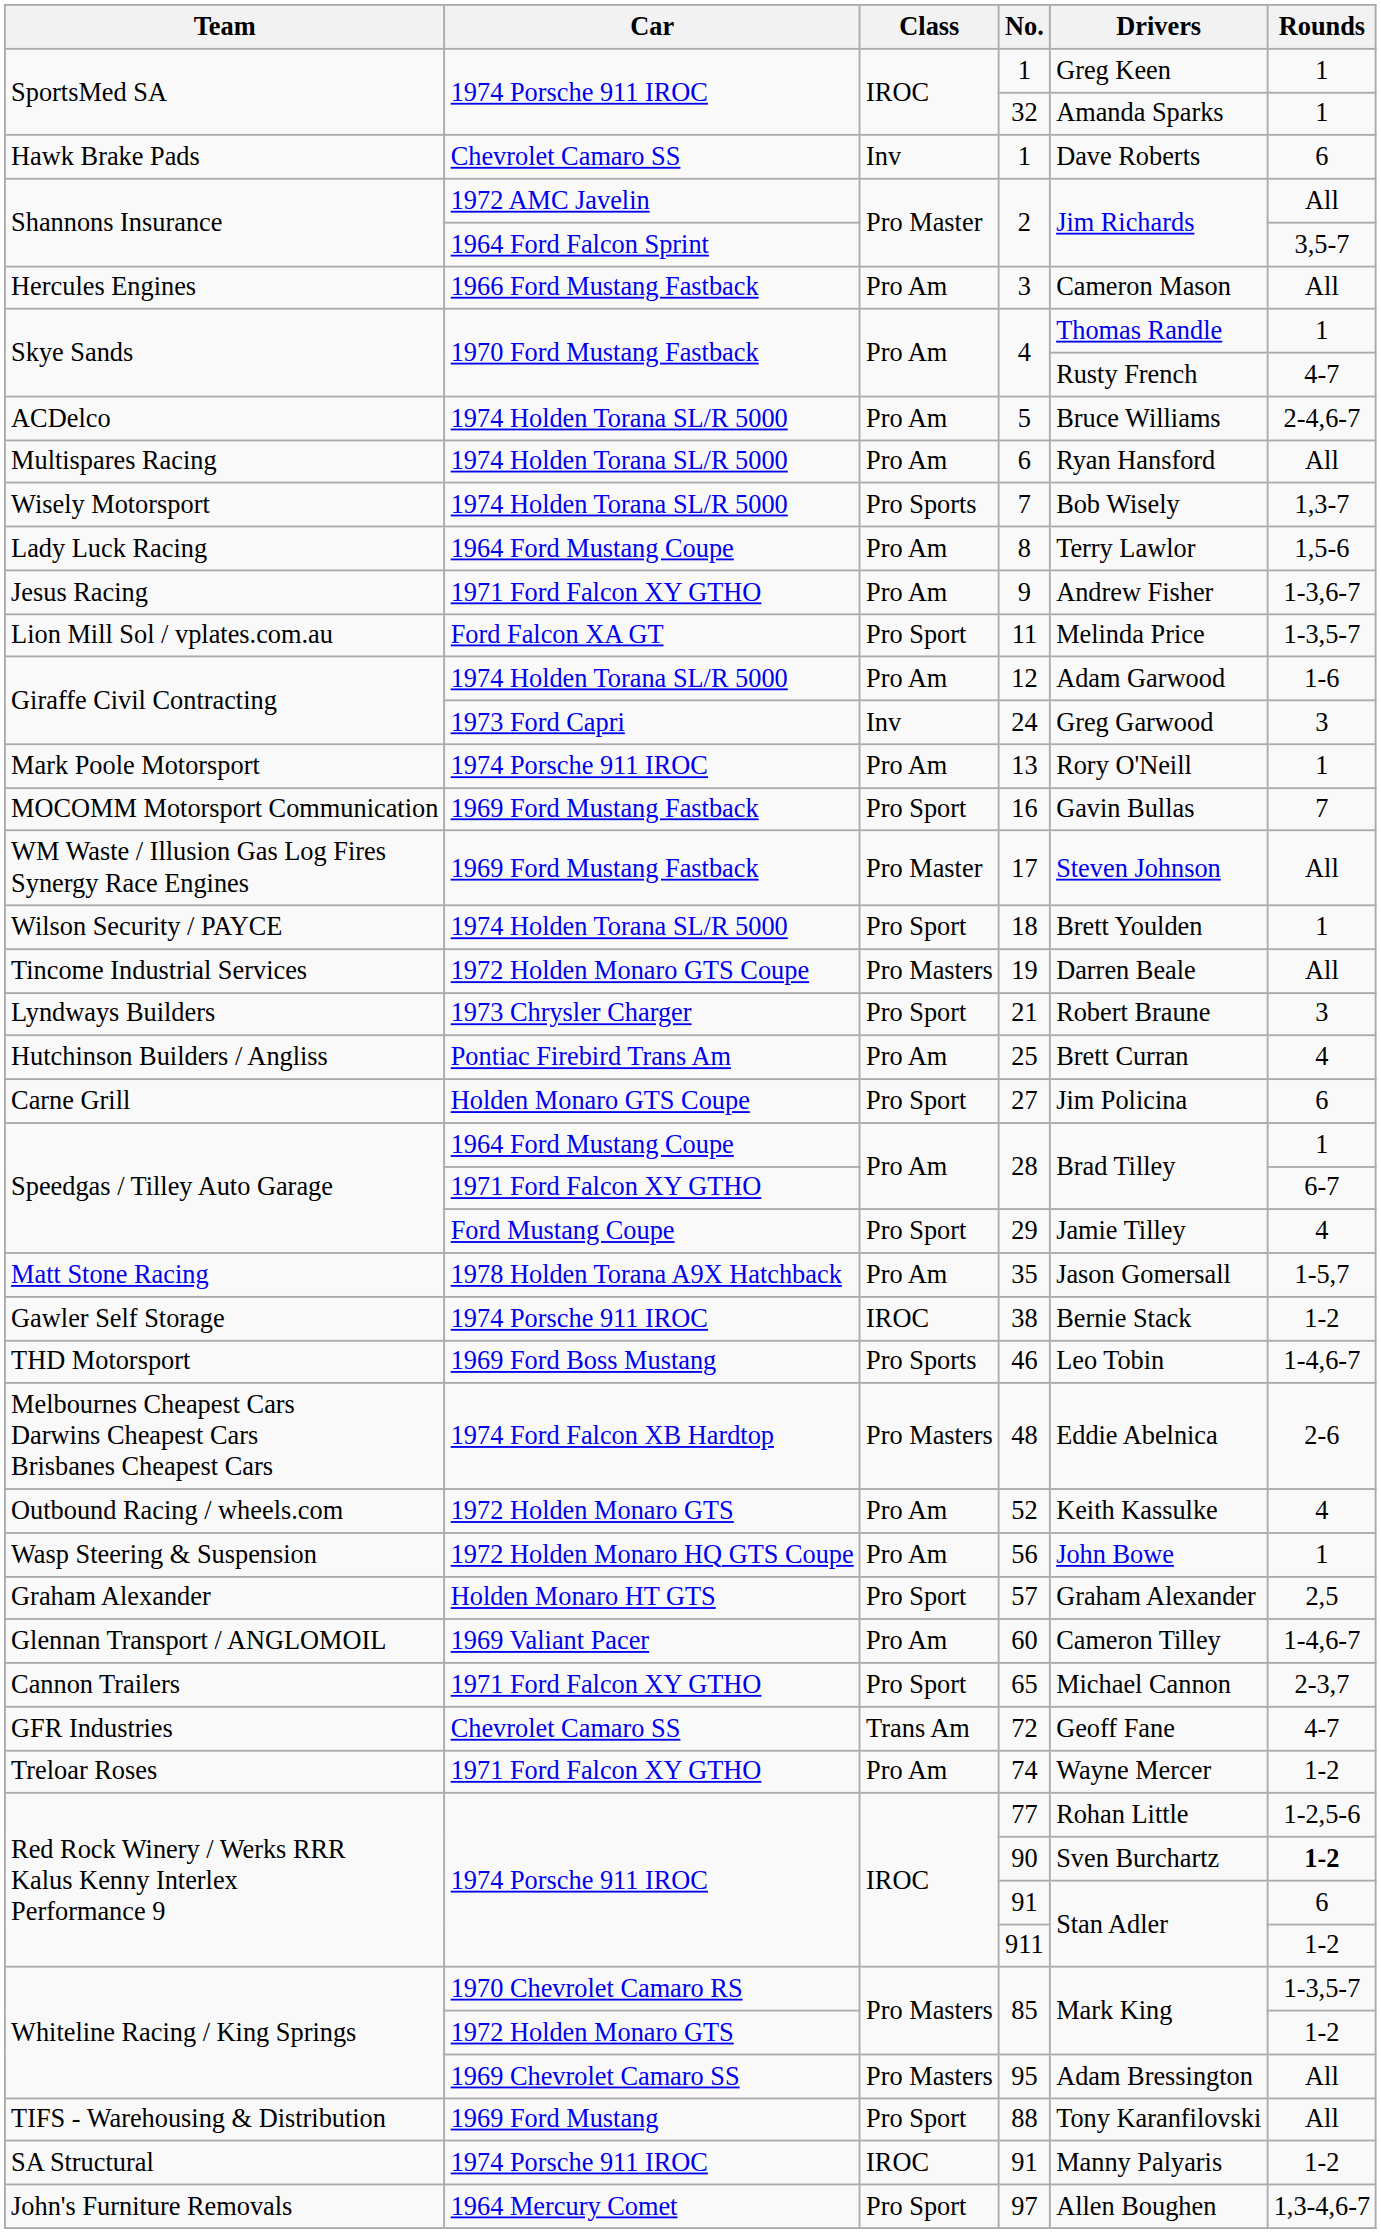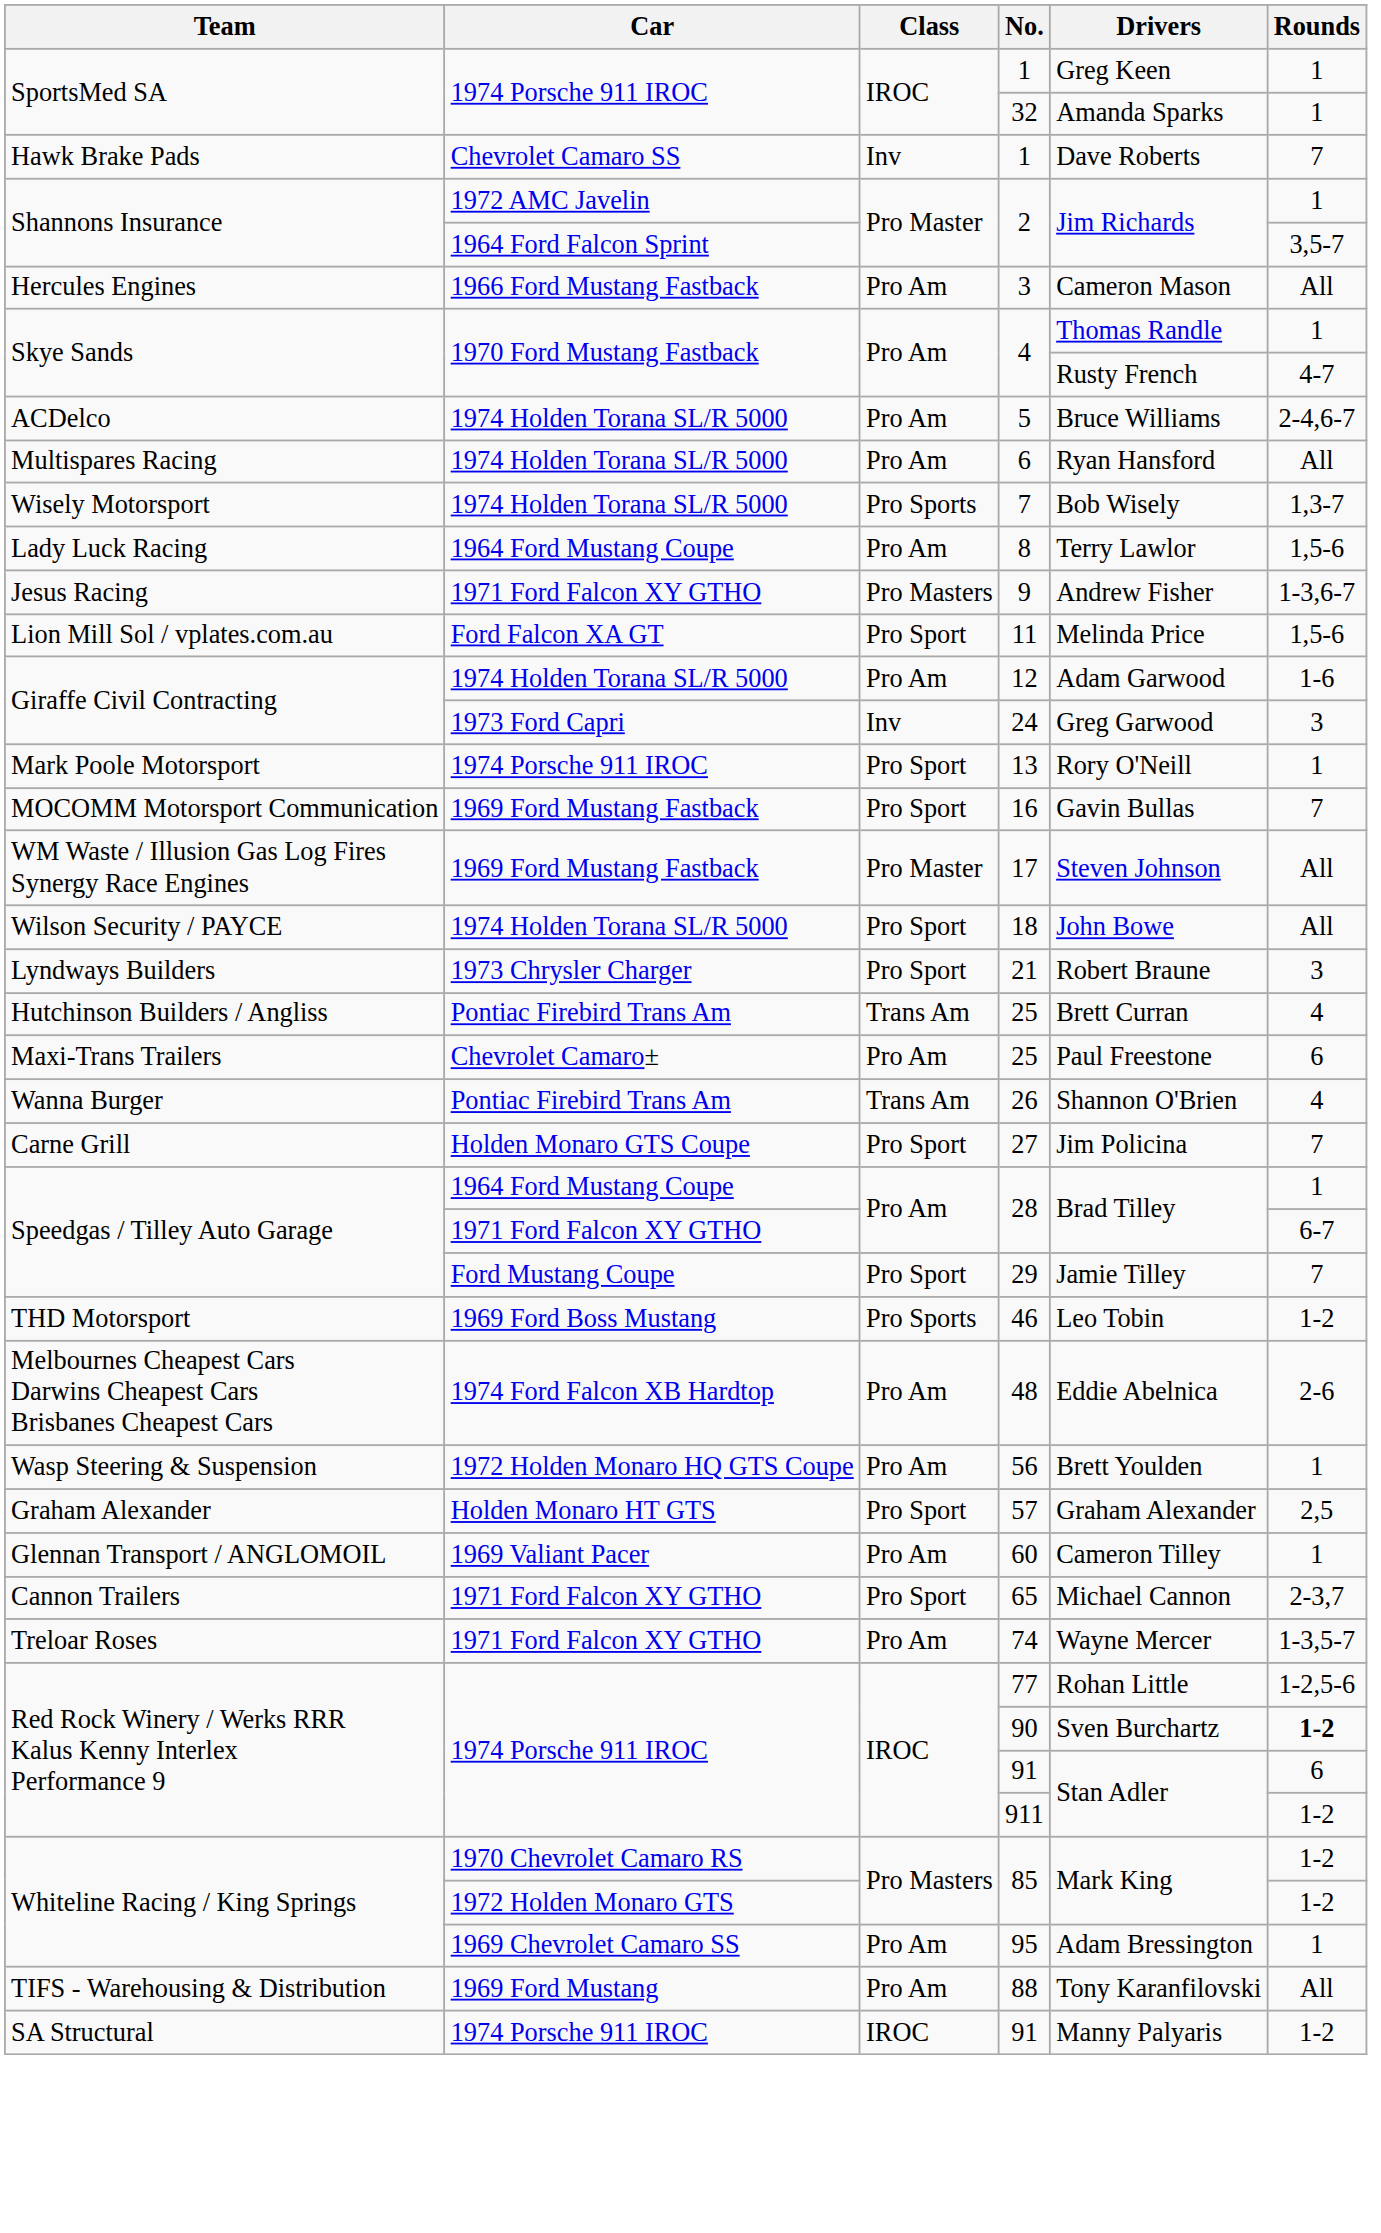 <table class="wikitable" style="font-size: 90%">
 <tr>
 <th>Team</th>
 <th>Car</th>
 <th>Class</th>
 <th>No.</th>
 <th>Drivers</th>
 <th>Rounds</th>
 </tr>
 <tr>
 <td rowspan=2>SportsMed SA</td>
 <td rowspan=2><a href='#'>1974 Porsche 911 IROC</a></td>
 <td rowspan=2>IROC</td>
 <td align="center">1</td>
 <td> Greg Keen</td>
 <td align="center">1</td>
 </tr>
 <tr>
 <td align="center">32</td>
 <td> Amanda Sparks</td>
 <td align="center">1</td>
 </tr>
 <tr>
 <td>Hawk Brake Pads</td>
 <td><a href='#'>Chevrolet Camaro SS</a></td>
 <td>Inv</td>
 <td align="center">1</td>
 <td> Dave Roberts</td>
-<td align="center">6</td>
+<td align="center">7</td>
 </tr>
 <tr>
 <td rowspan=2>Shannons Insurance</td>
 <td><a href='#'>1972 AMC Javelin</a></td>
 <td rowspan=2>Pro Master</td>
 <td rowspan=2 align="center">2</td>
 <td rowspan=2> <a href='#'>Jim Richards</a></td>
-<td align="center">All</td>
+<td align="center">1</td>
 </tr>
 <tr>
 <td><a href='#'>1964 Ford Falcon Sprint</a></td>
 <td align="center">3,5-7</td>
 </tr>
 <tr>
 <td>Hercules Engines</td>
 <td><a href='#'>1966 Ford Mustang Fastback</a></td>
 <td>Pro Am</td>
 <td align="center">3</td>
 <td> Cameron Mason</td>
 <td align="center">All</td>
 </tr>
 <tr>
 <td rowspan=2>Skye Sands</td>
 <td rowspan=2><a href='#'>1970 Ford Mustang Fastback</a></td>
 <td rowspan=2>Pro Am</td>
 <td rowspan=2 align="center">4</td>
 <td> <a href='#'>Thomas Randle</a></td>
 <td align="center">1</td>
 </tr>
 <tr>
 <td> Rusty French</td>
 <td align="center">4-7</td>
 </tr>
 <tr>
 <td>ACDelco</td>
 <td><a href='#'>1974 Holden Torana SL/R 5000</a></td>
 <td>Pro Am</td>
 <td align="center">5</td>
 <td> Bruce Williams</td>
 <td align="center">2-4,6-7</td>
 </tr>
 <tr>
 <td>Multispares Racing</td>
 <td><a href='#'>1974 Holden Torana SL/R 5000</a></td>
 <td>Pro Am</td>
 <td align="center">6</td>
 <td> Ryan Hansford</td>
 <td align="center">All</td>
 </tr>
 <tr>
 <td>Wisely Motorsport</td>
 <td><a href='#'>1974 Holden Torana SL/R 5000</a></td>
 <td>Pro Sports</td>
 <td align="center">7</td>
 <td> Bob Wisely</td>
 <td align="center">1,3-7</td>
 </tr>
 <tr>
 <td>Lady Luck Racing</td>
 <td><a href='#'>1964 Ford Mustang Coupe</a></td>
 <td>Pro Am</td>
 <td align="center">8</td>
 <td> Terry Lawlor</td>
 <td align="center">1,5-6</td>
 </tr>
 <tr>
 <td>Jesus Racing</td>
 <td><a href='#'>1971 Ford Falcon XY GTHO</a></td>
-<td>Pro Am</td>
+<td>Pro Masters</td>
 <td align="center">9</td>
 <td> Andrew Fisher</td>
 <td align="center">1-3,6-7</td>
 </tr>
 <tr>
 <td>Lion Mill Sol / vplates.com.au</td>
 <td><a href='#'>Ford Falcon XA GT</a></td>
 <td>Pro Sport</td>
 <td align="center">11</td>
 <td> Melinda Price</td>
-<td align="center">1-3,5-7</td>
+<td align="center">1,5-6</td>
 </tr>
 <tr>
 <td rowspan=2>Giraffe Civil Contracting</td>
 <td><a href='#'>1974 Holden Torana SL/R 5000</a></td>
 <td>Pro Am</td>
 <td align="center">12</td>
 <td> Adam Garwood</td>
 <td align="center">1-6</td>
 </tr>
 <tr>
 <td><a href='#'>1973 Ford Capri</a></td>
 <td>Inv</td>
 <td align="center">24</td>
 <td> Greg Garwood</td>
 <td align="center">3</td>
 </tr>
 <tr>
 <td>Mark Poole Motorsport</td>
 <td><a href='#'>1974 Porsche 911 IROC</a></td>
-<td>Pro Am</td>
+<td>Pro Sport</td>
 <td align="center">13</td>
 <td> Rory O'Neill</td>
 <td align="center">1</td>
 </tr>
 <tr>
 <td>MOCOMM Motorsport Communication</td>
 <td><a href='#'>1969 Ford Mustang Fastback</a></td>
 <td>Pro Sport</td>
 <td align="center">16</td>
 <td> Gavin Bullas</td>
 <td align="center">7</td>
 </tr>
 <tr>
 <td>WM Waste / Illusion Gas Log Fires<br>Synergy Race Engines</td>
 <td><a href='#'>1969 Ford Mustang Fastback</a></td>
 <td>Pro Master</td>
 <td align="center">17</td>
 <td> <a href='#'>Steven Johnson</a></td>
 <td align="center">All</td>
 </tr>
 <tr>
 <td>Wilson Security / PAYCE</td>
 <td><a href='#'>1974 Holden Torana SL/R 5000</a></td>
 <td>Pro Sport</td>
 <td align="center">18</td>
-<td> Brett Youlden</td>
-<td align="center">1</td>
-</tr>
-<tr>
-<td>Tincome Industrial Services</td>
-<td><a href='#'>1972 Holden Monaro GTS Coupe</a></td>
-<td>Pro Masters</td>
-<td align="center">19</td>
-<td> Darren Beale</td>
+<td> <a href='#'>John Bowe</a></td>
 <td align="center">All</td>
 </tr>
 <tr>
 <td>Lyndways Builders</td>
 <td><a href='#'>1973 Chrysler Charger</a></td>
 <td>Pro Sport</td>
 <td align="center">21</td>
 <td> Robert Braune</td>
 <td align="center">3</td>
 </tr>
 <tr>
 <td>Hutchinson Builders / Angliss</td>
 <td><a href='#'>Pontiac Firebird Trans Am</a></td>
+<td>Trans Am</td>
+<td align="center">25</td>
+<td> Brett Curran</td>
+<td align="center">4</td>
+</tr>
+<tr>
+<td>Maxi-Trans Trailers</td>
+<td><a href='#'>Chevrolet Camaro</a>±</td>
 <td>Pro Am</td>
 <td align="center">25</td>
-<td> Brett Curran</td>
+<td> Paul Freestone</td>
+<td align="center">6</td>
+</tr>
+<tr>
+<td>Wanna Burger</td>
+<td><a href='#'>Pontiac Firebird Trans Am</a></td>
+<td>Trans Am</td>
+<td align="center">26</td>
+<td> Shannon O'Brien</td>
 <td align="center">4</td>
 </tr>
 <tr>
 <td>Carne Grill</td>
 <td><a href='#'>Holden Monaro GTS Coupe</a></td>
 <td>Pro Sport</td>
 <td align="center">27</td>
 <td> Jim Policina</td>
-<td align="center">6</td>
+<td align="center">7</td>
 </tr>
 <tr>
 <td rowspan=3>Speedgas / Tilley Auto Garage</td>
 <td><a href='#'>1964 Ford Mustang Coupe</a></td>
 <td rowspan=2>Pro Am</td>
 <td rowspan=2 align="center">28</td>
 <td rowspan=2> Brad Tilley</td>
 <td align="center">1</td>
 </tr>
 <tr>
 <td><a href='#'>1971 Ford Falcon XY GTHO</a></td>
 <td align="center">6-7</td>
 </tr>
 <tr>
 <td><a href='#'>Ford Mustang Coupe</a></td>
 <td>Pro Sport</td>
 <td align="center">29</td>
 <td> Jamie Tilley</td>
-<td align="center">4</td>
-</tr>
-<tr>
-<td><a href='#'>Matt Stone Racing</a></td>
-<td><a href='#'>1978 Holden Torana A9X Hatchback</a></td>
-<td>Pro Am</td>
-<td align="center">35</td>
-<td> Jason Gomersall</td>
-<td align="center">1-5,7</td>
-</tr>
-<tr>
-<td>Gawler Self Storage</td>
-<td><a href='#'>1974 Porsche 911 IROC</a></td>
-<td>IROC</td>
-<td align="center">38</td>
-<td> Bernie Stack</td>
-<td align="center">1-2</td>
+<td align="center">7</td>
 </tr>
 <tr>
 <td>THD Motorsport</td>
 <td><a href='#'>1969 Ford Boss Mustang</a></td>
 <td>Pro Sports</td>
 <td align="center">46</td>
 <td> Leo Tobin</td>
-<td align="center">1-4,6-7</td>
+<td align="center">1-2</td>
 </tr>
 <tr>
 <td>Melbournes Cheapest Cars<br>Darwins Cheapest Cars<br>Brisbanes Cheapest Cars</td>
 <td><a href='#'>1974 Ford Falcon XB Hardtop</a></td>
-<td>Pro Masters</td>
+<td>Pro Am</td>
 <td align="center">48</td>
 <td> Eddie Abelnica</td>
 <td align="center">2-6</td>
-</tr>
-<tr>
-<td>Outbound Racing / wheels.com</td>
-<td><a href='#'>1972 Holden Monaro GTS</a></td>
-<td>Pro Am</td>
-<td align="center">52</td>
-<td> Keith Kassulke</td>
-<td align="center">4</td>
 </tr>
 <tr>
 <td>Wasp Steering & Suspension</td>
 <td><a href='#'>1972 Holden Monaro HQ GTS Coupe</a></td>
 <td>Pro Am</td>
 <td align="center">56</td>
-<td> <a href='#'>John Bowe</a></td>
+<td> Brett Youlden</td>
 <td align="center">1</td>
 </tr>
 <tr>
 <td>Graham Alexander</td>
 <td><a href='#'>Holden Monaro HT GTS</a></td>
 <td>Pro Sport</td>
 <td align="center">57</td>
 <td> Graham Alexander</td>
 <td align="center">2,5</td>
 </tr>
 <tr>
 <td>Glennan Transport / ANGLOMOIL</td>
 <td><a href='#'>1969 Valiant Pacer</a></td>
 <td>Pro Am</td>
 <td align="center">60</td>
 <td> Cameron Tilley</td>
-<td align="center">1-4,6-7</td>
+<td align="center">1</td>
 </tr>
 <tr>
 <td>Cannon Trailers</td>
 <td><a href='#'>1971 Ford Falcon XY GTHO</a></td>
 <td>Pro Sport</td>
 <td align="center">65</td>
 <td> Michael Cannon</td>
 <td align="center">2-3,7</td>
 </tr>
 <tr>
-<td>GFR Industries</td>
-<td><a href='#'>Chevrolet Camaro SS</a></td>
-<td>Trans Am</td>
-<td align="center">72</td>
-<td> Geoff Fane</td>
-<td align="center">4-7</td>
-</tr>
-<tr>
 <td>Treloar Roses</td>
 <td><a href='#'>1971 Ford Falcon XY GTHO</a></td>
 <td>Pro Am</td>
 <td align="center">74</td>
 <td> Wayne Mercer</td>
-<td align="center">1-2</td>
+<td align="center">1-3,5-7</td>
 </tr>
 <tr>
 <td rowspan=4>Red Rock Winery / Werks RRR<br>Kalus Kenny Interlex<br>Performance 9</td>
 <td rowspan=4><a href='#'>1974 Porsche 911 IROC</a></td>
 <td rowspan=4>IROC</td>
 <td align="center">77</td>
 <td> Rohan Little</td>
 <td align="center">1-2,5-6</td>
 </tr>
 <tr>
 <td align="center">90</td>
 <td> Sven Burchartz</td>
 <td align="center"><strong>1-2</strong></td>
 </tr>
 <tr>
 <td align="center">91</td>
 <td rowspan=2> Stan Adler</td>
 <td align="center">6</td>
 </tr>
 <tr>
 <td align="center">911</td>
 <td align="center">1-2</td>
 </tr>
 <tr>
 <td rowspan=3>Whiteline Racing / King Springs</td>
 <td><a href='#'>1970 Chevrolet Camaro RS</a></td>
 <td rowspan=2>Pro Masters</td>
 <td rowspan=2 align="center">85</td>
 <td rowspan=2> Mark King</td>
-<td align="center">1-3,5-7</td>
+<td align="center">1-2</td>
 </tr>
 <tr>
 <td><a href='#'>1972 Holden Monaro GTS</a></td>
 <td align="center">1-2</td>
 </tr>
 <tr>
 <td><a href='#'>1969 Chevrolet Camaro SS</a></td>
-<td>Pro Masters</td>
+<td>Pro Am</td>
 <td align="center">95</td>
 <td> Adam Bressington</td>
-<td align="center">All</td>
+<td align="center">1</td>
 </tr>
 <tr>
 <td>TIFS - Warehousing & Distribution</td>
 <td><a href='#'>1969 Ford Mustang</a></td>
-<td>Pro Sport</td>
+<td>Pro Am</td>
 <td align="center">88</td>
 <td> Tony Karanfilovski</td>
 <td align="center">All</td>
 </tr>
 <tr>
 <td>SA Structural</td>
 <td><a href='#'>1974 Porsche 911 IROC</a></td>
 <td>IROC</td>
 <td align="center">91</td>
 <td> Manny Palyaris</td>
 <td align="center">1-2</td>
 </tr>
 <tr>
-<td>John's Furniture Removals</td>
-<td><a href='#'>1964 Mercury Comet</a></td>
-<td>Pro Sport</td>
-<td align="center">97</td>
-<td> Allen Boughen</td>
-<td align="center">1,3-4,6-7</td>
-</tr>
-<tr>
 </tr>
 </table>
